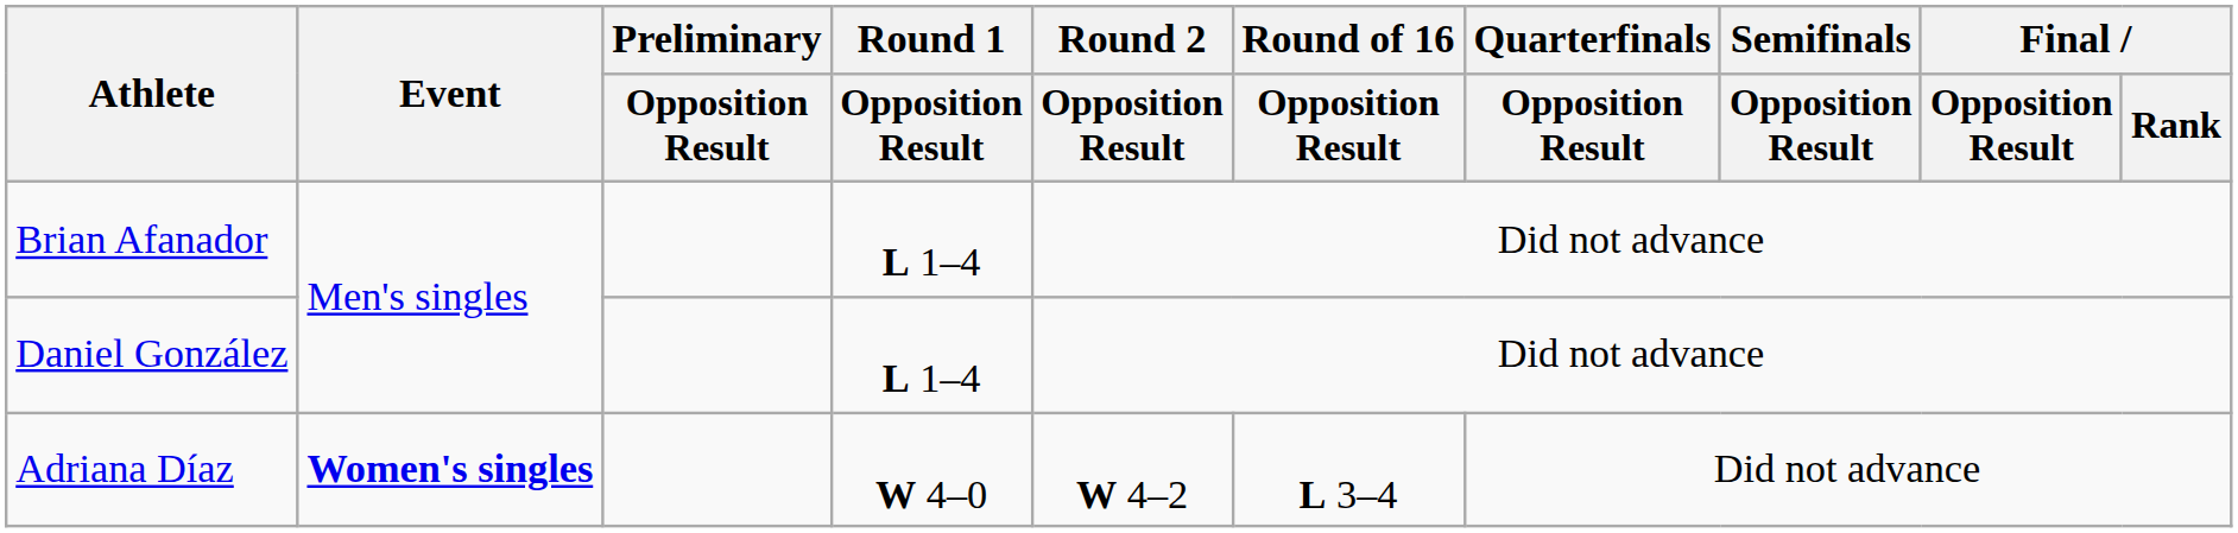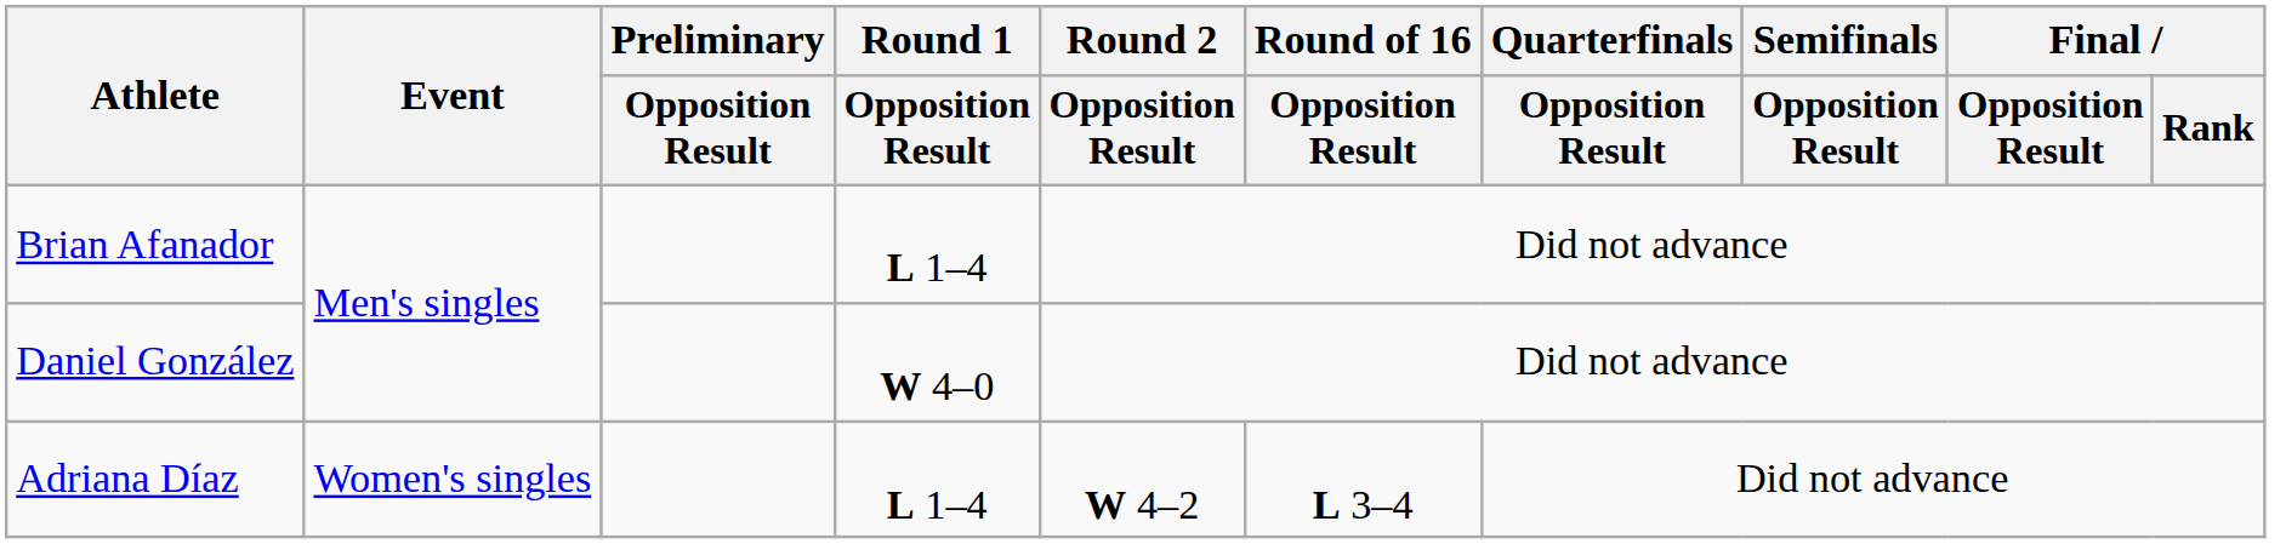 <table class=wikitable style=font-size:90%;text-align:center>
 <tr>
 <th rowspan=2>Athlete</th>
 <th rowspan=2>Event</th>
 <th>Preliminary</th>
 <th>Round 1</th>
 <th>Round 2</th>
 <th>Round of 16</th>
 <th>Quarterfinals</th>
 <th>Semifinals</th>
 <th colspan=2>Final / </th>
 </tr>
 <tr style=font-size:95%>
 <th>Opposition<br>Result</th>
 <th>Opposition<br>Result</th>
 <th>Opposition<br>Result</th>
 <th>Opposition<br>Result</th>
 <th>Opposition<br>Result</th>
 <th>Opposition<br>Result</th>
 <th>Opposition<br>Result</th>
 <th>Rank</th>
 </tr>
 <tr>
 <td align=left><a href='#'>Brian Afanador</a></td>
 <td align=left rowspan=2><a href='#'>Men's singles</a></td>
 <td></td>
 <td><br><strong>L</strong> 1–4</td>
 <td colspan=6>Did not advance</td>
 </tr>
 <tr>
 <td align=left><a href='#'>Daniel González</a></td>
 <td></td>
-<td><br><strong>L</strong> 1–4</td>
+<td><br><strong>W</strong> 4–0</td>
 <td colspan=6>Did not advance</td>
 </tr>
 <tr>
 <td align=left><a href='#'>Adriana Díaz</a></td>
-<td align=left><strong><a href='#'>Women's singles</a></strong></td>
+<td align=left><a href='#'>Women's singles</a></td>
 <td></td>
-<td><br><strong>W</strong> 4–0</td>
+<td><br><strong>L</strong> 1–4</td>
 <td> <br><strong>W</strong> 4–2</td>
 <td><br><strong>L</strong> 3–4</td>
 <td colspan=4>Did not advance</td>
 </tr>
 </table>
